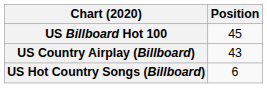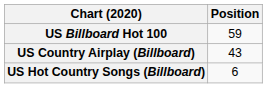 <table class="wikitable sortable plainrowheaders" style="text-align:center">
 <tr>
 <th scope="col">Chart (2020)</th>
 <th scope="col">Position</th>
 </tr>
 <tr>
 <th scope="row">US <em>Billboard</em> Hot 100</th>
-<td>45</td>
+<td>59</td>
 </tr>
 <tr>
 <th scope="row">US Country Airplay (<em>Billboard</em>)</th>
 <td>43</td>
 </tr>
 <tr>
 <th scope="row">US Hot Country Songs (<em>Billboard</em>)</th>
 <td>6</td>
 </tr>
 </table>
